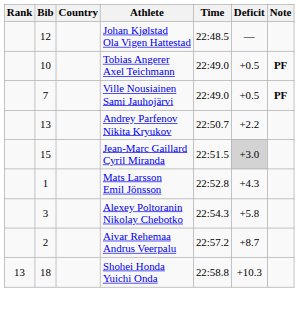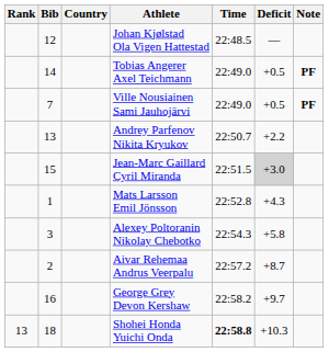 <table class="wikitable sortable" style="text-align:center">
 <tr>
 <th>Rank</th>
 <th>Bib</th>
 <th>Country</th>
 <th>Athlete</th>
 <th>Time</th>
 <th>Deficit</th>
 <th>Note</th>
 </tr>
 <tr>
 <td></td>
 <td>12</td>
 <td align=left></td>
 <td align=left><a href='#'>Johan Kjølstad</a><br><a href='#'>Ola Vigen Hattestad</a></td>
 <td>22:48.5</td>
 <td>—</td>
 <td></td>
 </tr>
 <tr>
 <td></td>
-<td>10</td>
+<td>14</td>
 <td align=left></td>
 <td align=left><a href='#'>Tobias Angerer</a><br><a href='#'>Axel Teichmann</a></td>
 <td>22:49.0</td>
 <td>+0.5</td>
 <td><strong>PF</strong></td>
 </tr>
 <tr>
 <td></td>
 <td>7</td>
 <td align=left></td>
 <td align=left><a href='#'>Ville Nousiainen</a><br><a href='#'>Sami Jauhojärvi</a></td>
 <td>22:49.0</td>
 <td>+0.5</td>
 <td><strong>PF</strong></td>
 </tr>
 <tr>
 <td></td>
 <td>13</td>
 <td align=left></td>
 <td align=left><a href='#'>Andrey Parfenov</a><br><a href='#'>Nikita Kryukov</a></td>
 <td>22:50.7</td>
 <td>+2.2</td>
 <td></td>
 </tr>
 <tr>
 <td></td>
 <td>15</td>
 <td align=left></td>
 <td align=left><a href='#'>Jean-Marc Gaillard</a><br><a href='#'>Cyril Miranda</a></td>
 <td>22:51.5</td>
 <td style="background: lightgrey;">+3.0</td>
 <td></td>
 </tr>
 <tr>
 <td></td>
 <td>1</td>
 <td align=left></td>
 <td align=left><a href='#'>Mats Larsson</a><br><a href='#'>Emil Jönsson</a></td>
 <td>22:52.8</td>
 <td>+4.3</td>
 <td></td>
 </tr>
 <tr>
 <td></td>
 <td>3</td>
 <td align=left></td>
 <td align=left><a href='#'>Alexey Poltoranin</a><br><a href='#'>Nikolay Chebotko</a></td>
 <td>22:54.3</td>
 <td>+5.8</td>
 <td></td>
 </tr>
 <tr>
 <td></td>
 <td>2</td>
 <td align=left></td>
 <td align=left><a href='#'>Aivar Rehemaa</a><br><a href='#'>Andrus Veerpalu</a></td>
 <td>22:57.2</td>
 <td>+8.7</td>
 <td></td>
 </tr>
 <tr>
+<td></td>
+<td>16</td>
+<td align=left></td>
+<td align=left><a href='#'>George Grey</a><br><a href='#'>Devon Kershaw</a></td>
+<td>22:58.2</td>
+<td>+9.7</td>
+<td></td>
+</tr>
+<tr>
 <td>13</td>
 <td>18</td>
 <td align=left></td>
 <td align=left><a href='#'>Shohei Honda</a><br><a href='#'>Yuichi Onda</a></td>
-<td>22:58.8</td>
+<td><strong>22:58.8</strong></td>
 <td>+10.3</td>
 <td></td>
 </tr>
 </table>
